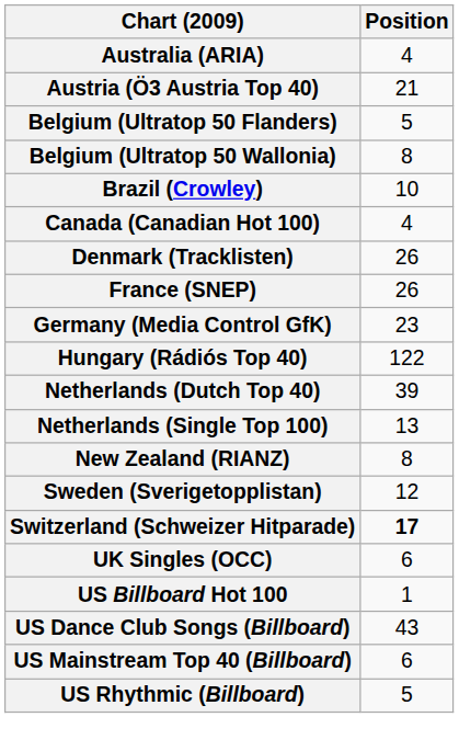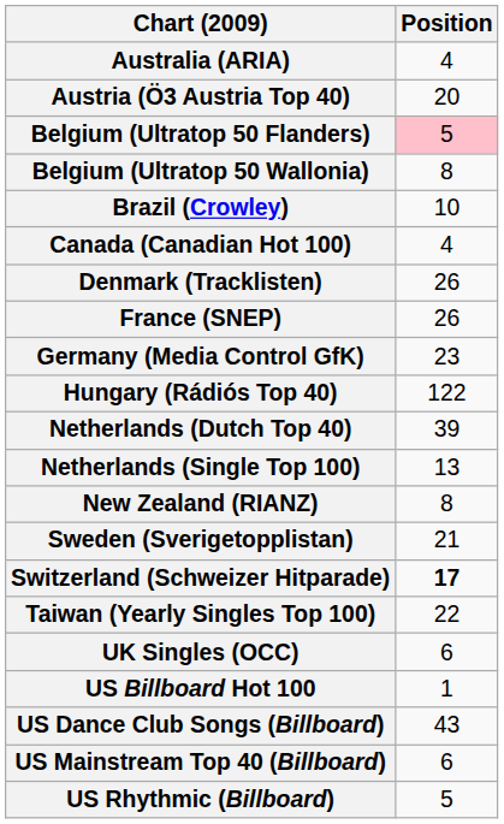 <table class="wikitable plainrowheaders sortable" style="text-align:center">
 <tr>
 <th scope="col">Chart (2009)</th>
 <th scope="col">Position</th>
 </tr>
 <tr>
 <th scope="row">Australia (ARIA)</th>
 <td>4</td>
 </tr>
 <tr>
 <th scope="row">Austria (Ö3 Austria Top 40)</th>
-<td>21</td>
+<td>20</td>
 </tr>
 <tr>
 <th scope="row">Belgium (Ultratop 50 Flanders)</th>
-<td>5</td>
+<td style="background: pink;">5</td>
 </tr>
 <tr>
 <th scope="row">Belgium (Ultratop 50 Wallonia)</th>
 <td>8</td>
 </tr>
 <tr>
 <th scope="row">Brazil (<a href='#'>Crowley</a>)</th>
 <td>10</td>
 </tr>
 <tr>
 <th scope="row">Canada (Canadian Hot 100)</th>
 <td>4</td>
 </tr>
 <tr>
 <th scope="row">Denmark (Tracklisten)</th>
 <td>26</td>
 </tr>
 <tr>
 <th scope="row">France (SNEP)</th>
 <td>26</td>
 </tr>
 <tr>
 <th scope="row">Germany (Media Control GfK)</th>
 <td>23</td>
 </tr>
 <tr>
 <th scope="row">Hungary (Rádiós Top 40)</th>
 <td>122</td>
 </tr>
 <tr>
 <th scope="row">Netherlands (Dutch Top 40)</th>
 <td>39</td>
 </tr>
 <tr>
 <th scope="row">Netherlands (Single Top 100)</th>
 <td>13</td>
 </tr>
 <tr>
 <th scope="row">New Zealand (RIANZ)</th>
 <td>8</td>
 </tr>
 <tr>
 <th scope="row">Sweden (Sverigetopplistan)</th>
-<td>12</td>
+<td>21</td>
 </tr>
 <tr>
 <th scope="row">Switzerland (Schweizer Hitparade)</th>
 <td><strong>17</strong></td>
+</tr>
+<tr>
+<th scope="row">Taiwan (Yearly Singles Top 100)</th>
+<td>22</td>
 </tr>
 <tr>
 <th scope="row">UK Singles (OCC)</th>
 <td>6</td>
 </tr>
 <tr>
 <th scope="row">US <em>Billboard</em> Hot 100</th>
 <td>1</td>
 </tr>
 <tr>
 <th scope="row">US Dance Club Songs (<em>Billboard</em>)</th>
 <td>43</td>
 </tr>
 <tr>
 <th scope="row">US Mainstream Top 40 (<em>Billboard</em>)</th>
 <td>6</td>
 </tr>
 <tr>
 <th scope="row">US Rhythmic (<em>Billboard</em>)</th>
 <td>5</td>
 </tr>
 </table>
